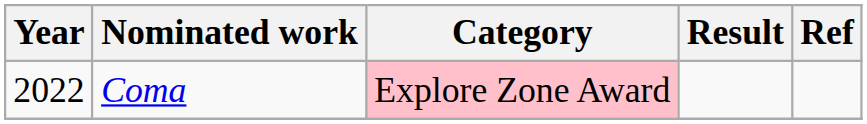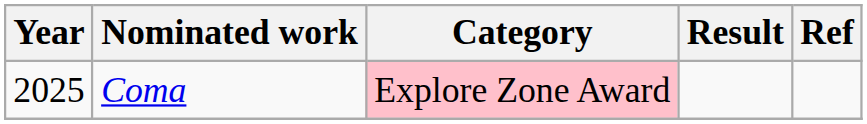 <table class="wikitable sortable">
 <tr>
 <th>Year</th>
 <th>Nominated work</th>
 <th>Category</th>
 <th>Result</th>
 <th>Ref</th>
 </tr>
 <tr>
-<td>2022</td>
+<td>2025</td>
 <td><em><a href='#'>Coma</a></em></td>
 <td style="background: pink;">Explore Zone Award</td>
 <td></td>
 <td></td>
 </tr>
 <tr>
 </tr>
 </table>
